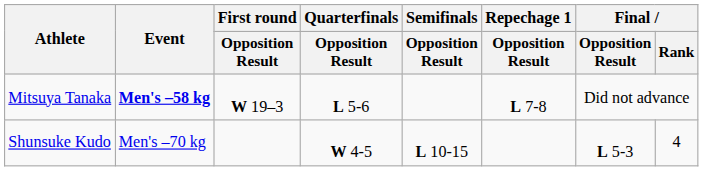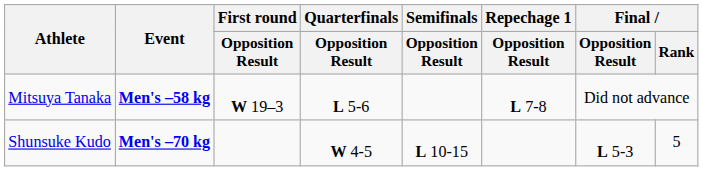 <table class="wikitable" style="font-size:90%;">
 <tr>
 <th rowspan=2>Athlete</th>
 <th rowspan=2>Event</th>
 <th>First round</th>
 <th>Quarterfinals</th>
 <th>Semifinals</th>
 <th>Repechage 1</th>
 <th colspan=2>Final / </th>
 </tr>
 <tr style="font-size:95%">
 <th>Opposition<br>Result</th>
 <th>Opposition<br>Result</th>
 <th>Opposition<br>Result</th>
 <th>Opposition<br>Result</th>
 <th>Opposition<br>Result</th>
 <th>Rank</th>
 </tr>
 <tr align=center>
 <td align=left><a href='#'>Mitsuya Tanaka</a></td>
 <td align=left><strong><a href='#'>Men's –58 kg</a></strong></td>
 <td><br><strong>W</strong> 19–3</td>
 <td><br><strong>L</strong> 5-6</td>
 <td></td>
 <td><br><strong>L</strong> 7-8</td>
 <td colspan=2>Did not advance</td>
 </tr>
 <tr align=center>
 <td align=left><a href='#'>Shunsuke Kudo</a></td>
-<td align=left><a href='#'>Men's –70 kg</a></td>
+<td align=left><strong><a href='#'>Men's –70 kg</a></strong></td>
 <td></td>
 <td><br><strong>W</strong> 4-5</td>
 <td><br><strong>L</strong> 10-15</td>
 <td></td>
 <td><br><strong>L</strong> 5-3</td>
-<td>4</td>
+<td>5</td>
 </tr>
 </table>
